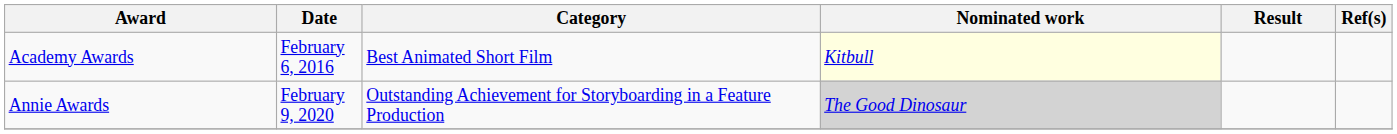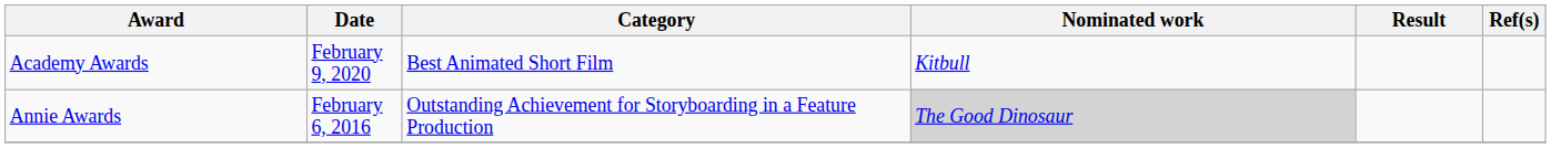 <table class="wikitable sortable plainrowheaders" style="width:99%;">
 <tr>
 <th scope="col" style="width:19%;">Award</th>
 <th scope="col" style="width:6%;">Date</th>
 <th scope="col" style="width:32%;">Category</th>
 <th scope="col" style="width:28%;">Nominated work</th>
 <th scope="col" style="width:8%;">Result</th>
 <th scope="col" style="width:4%;" class="unsortable">Ref(s)</th>
 </tr>
 <tr>
 <td><a href='#'>Academy Awards</a></td>
-<td><a href='#'>February 6, 2016</a></td>
+<td><a href='#'>February 9, 2020</a></td>
 <td><a href='#'>Best Animated Short Film</a></td>
-<td style="background: lightyellow;"><em><a href='#'>Kitbull</a></em></td>
+<td><em><a href='#'>Kitbull</a></em></td>
 <td></td>
 <td style="text-align:center;"></td>
 </tr>
 <tr>
 <td><a href='#'>Annie Awards</a></td>
-<td><a href='#'>February 9, 2020</a></td>
+<td><a href='#'>February 6, 2016</a></td>
 <td><a href='#'>Outstanding Achievement for Storyboarding in a Feature Production</a></td>
 <td style="background: lightgrey;"><em><a href='#'>The Good Dinosaur</a></em></td>
 <td></td>
 <td style="text-align:center;"></td>
 </tr>
 <tr>
 </tr>
 </table>
